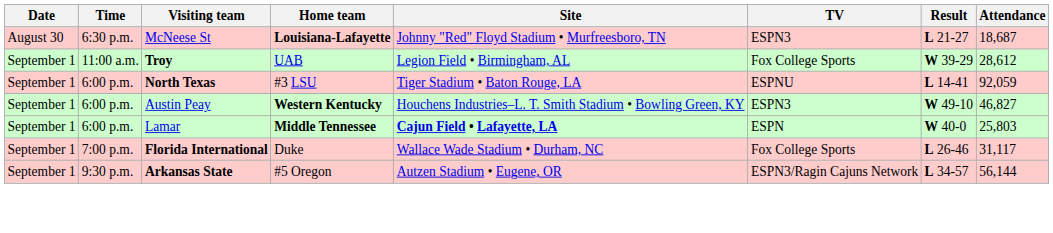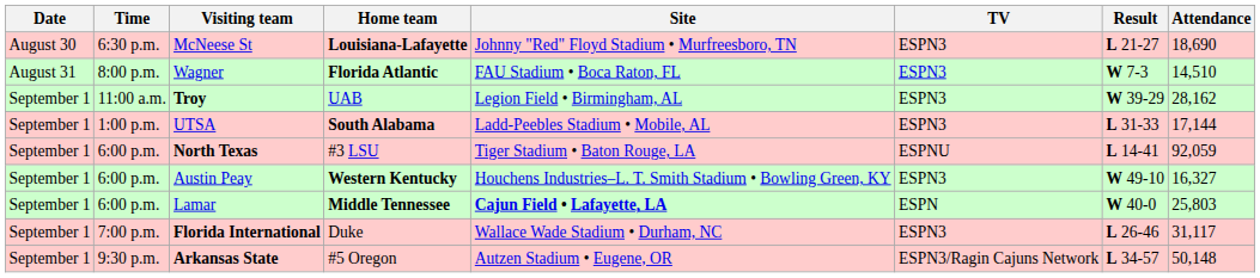 <table class="wikitable" style="font-size:95%;">
 <tr>
 <th>Date</th>
 <th>Time</th>
 <th>Visiting team</th>
 <th>Home team</th>
 <th>Site</th>
 <th>TV</th>
 <th>Result</th>
 <th>Attendance</th>
 </tr>
 <tr style="background:#fcc;">
 <td>August 30</td>
 <td>6:30 p.m.</td>
 <td><a href='#'>McNeese St</a></td>
 <td><strong>Louisiana-Lafayette</strong></td>
 <td><a href='#'>Johnny "Red" Floyd Stadium</a> • <a href='#'>Murfreesboro, TN</a></td>
 <td>ESPN3</td>
 <td><strong>L</strong> 21-27</td>
-<td>18,687</td>
+<td>18,690</td>
+</tr>
+<tr style="background:#cfc;">
+<td>August 31</td>
+<td>8:00 p.m.</td>
+<td><a href='#'>Wagner</a></td>
+<td><strong>Florida Atlantic</strong></td>
+<td><a href='#'>FAU Stadium</a> • <a href='#'>Boca Raton, FL</a></td>
+<td><a href='#'>ESPN3</a></td>
+<td><strong>W</strong> 7-3</td>
+<td>14,510</td>
 </tr>
 <tr style="background:#cfc;">
 <td>September 1</td>
 <td>11:00 a.m.</td>
 <td><strong>Troy</strong></td>
 <td><a href='#'>UAB</a></td>
 <td><a href='#'>Legion Field</a> • <a href='#'>Birmingham, AL</a></td>
-<td>Fox College Sports</td>
+<td>ESPN3</td>
 <td><strong>W</strong> 39-29</td>
-<td>28,612</td>
+<td>28,162</td>
+</tr>
+<tr style="background:#fcc;">
+<td>September 1</td>
+<td>1:00 p.m.</td>
+<td><a href='#'>UTSA</a></td>
+<td><strong>South Alabama</strong></td>
+<td><a href='#'>Ladd-Peebles Stadium</a> • <a href='#'>Mobile, AL</a></td>
+<td>ESPN3</td>
+<td><strong>L</strong> 31-33</td>
+<td>17,144</td>
 </tr>
 <tr style="background:#fcc;">
 <td>September 1</td>
 <td>6:00 p.m.</td>
 <td><strong>North Texas</strong></td>
 <td>#3 <a href='#'>LSU</a></td>
 <td><a href='#'>Tiger Stadium</a> • <a href='#'>Baton Rouge, LA</a></td>
 <td>ESPNU</td>
 <td><strong>L</strong> 14-41</td>
 <td>92,059</td>
 </tr>
 <tr style="background:#cfc;">
 <td>September 1</td>
 <td>6:00 p.m.</td>
 <td><a href='#'>Austin Peay</a></td>
 <td><strong>Western Kentucky</strong></td>
 <td><a href='#'>Houchens Industries–L. T. Smith Stadium</a> • <a href='#'>Bowling Green, KY</a></td>
 <td>ESPN3</td>
 <td><strong>W</strong> 49-10</td>
-<td>46,827</td>
+<td>16,327</td>
 </tr>
 <tr style="background:#cfc;">
 <td>September 1</td>
 <td>6:00 p.m.</td>
 <td><a href='#'>Lamar</a></td>
 <td><strong>Middle Tennessee</strong></td>
 <td><strong><a href='#'>Cajun Field</a> • <a href='#'>Lafayette, LA</a></strong></td>
 <td>ESPN</td>
 <td><strong>W</strong> 40-0</td>
 <td>25,803</td>
 </tr>
 <tr style="background:#fcc;">
 <td>September 1</td>
 <td>7:00 p.m.</td>
 <td><strong>Florida International</strong></td>
 <td>Duke</td>
 <td><a href='#'>Wallace Wade Stadium</a> • <a href='#'>Durham, NC</a></td>
-<td>Fox College Sports</td>
+<td>ESPN3</td>
 <td><strong>L</strong> 26-46</td>
 <td>31,117</td>
 </tr>
 <tr style="background:#fcc;">
 <td>September 1</td>
 <td>9:30 p.m.</td>
 <td><strong>Arkansas State</strong></td>
 <td>#5 Oregon</td>
 <td><a href='#'>Autzen Stadium</a> • <a href='#'>Eugene, OR</a></td>
 <td>ESPN3/Ragin Cajuns Network</td>
 <td><strong>L</strong> 34-57</td>
-<td>56,144</td>
+<td>50,148</td>
 </tr>
 </table>
